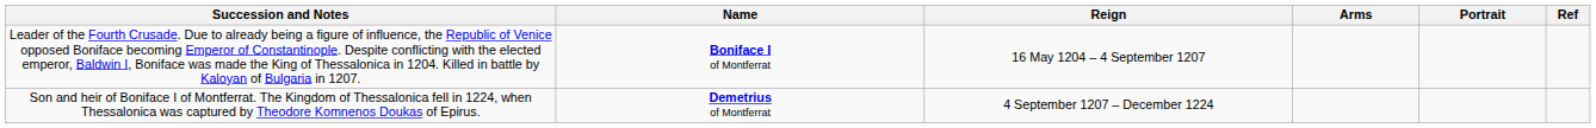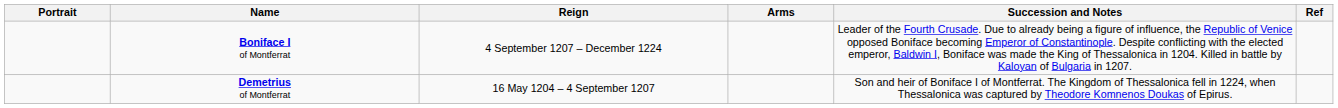 <table class="wikitable" style="width:100%; text-align:center;">
 <tr>
-<th width="460">Succession and Notes</th>
+<th width="100">Portrait</th>
 <th width="305">Name</th>
 <th width="305">Reign</th>
 <th width="100">Arms</th>
-<th width="100">Portrait</th>
+<th width="460">Succession and Notes</th>
 <th width="30">Ref</th>
 </tr>
 <tr>
+<td></td>
+<td><strong><a href='#'>Boniface I</a></strong><br><small>of Montferrat</small></td>
+<td>4 September 1207 – December 1224</td>
+<td></td>
 <td>Leader of the <a href='#'>Fourth Crusade</a>. Due to already being a figure of influence, the <a href='#'>Republic of Venice</a> opposed Boniface becoming <a href='#'>Emperor of Constantinople</a>. Despite conflicting with the elected emperor, <a href='#'>Baldwin I</a>, Boniface was made the King of Thessalonica in 1204. Killed in battle by <a href='#'>Kaloyan</a> of <a href='#'>Bulgaria</a> in 1207.</td>
-<td><strong><a href='#'>Boniface I</a></strong><br><small>of Montferrat</small></td>
-<td>16 May 1204 – 4 September 1207</td>
-<td></td>
-<td></td>
 <td></td>
 </tr>
 <tr>
+<td></td>
+<td><strong><a href='#'>Demetrius</a></strong><br><small>of Montferrat</small></td>
+<td>16 May 1204 – 4 September 1207</td>
+<td></td>
 <td>Son and heir of Boniface I of Montferrat. The Kingdom of Thessalonica fell in 1224, when Thessalonica was captured by <a href='#'>Theodore Komnenos Doukas</a> of Epirus.</td>
-<td><strong><a href='#'>Demetrius</a></strong><br><small>of Montferrat</small></td>
-<td>4 September 1207 – December 1224</td>
-<td></td>
-<td></td>
 <td></td>
 </tr>
 </table>
